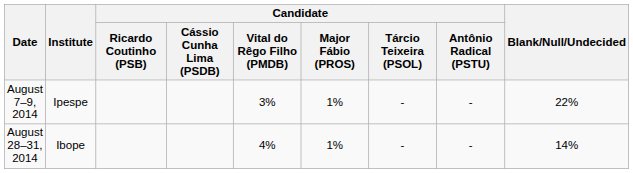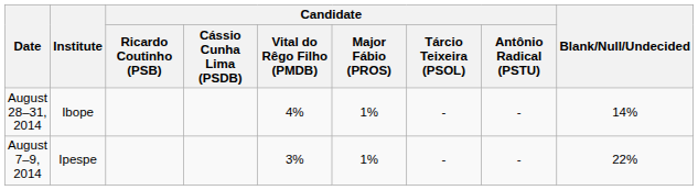 <table class=wikitable style=text-align:center;>
 <tr>
 <th rowspan=2>Date</th>
 <th rowspan=2>Institute</th>
 <th colspan=6>Candidate</th>
 <th rowspan=2>Blank/Null/Undecided</th>
 </tr>
 <tr>
 <th width=100>Ricardo Coutinho (PSB)</th>
 <th width=100>Cássio Cunha Lima (PSDB)</th>
 <th width=100>Vital do Rêgo Filho (PMDB)</th>
 <th width=100>Major Fábio (PROS)</th>
 <th width=100>Tárcio Teixeira (PSOL)</th>
 <th width=100>Antônio Radical (PSTU)</th>
 </tr>
 <tr>
+<td>August 28–31, 2014</td>
+<td>Ibope</td>
+<td></td>
+<td></td>
+<td>4%</td>
+<td>1%</td>
+<td>-</td>
+<td>-</td>
+<td>14%</td>
+</tr>
+<tr>
 <td>August 7–9, 2014</td>
 <td>Ipespe</td>
 <td></td>
 <td></td>
 <td>3%</td>
 <td>1%</td>
 <td>-</td>
 <td>-</td>
 <td>22%</td>
 </tr>
-<tr>
-<td>August 28–31, 2014</td>
-<td>Ibope</td>
-<td></td>
-<td></td>
-<td>4%</td>
-<td>1%</td>
-<td>-</td>
-<td>-</td>
-<td>14%</td>
-</tr>
 </table>
